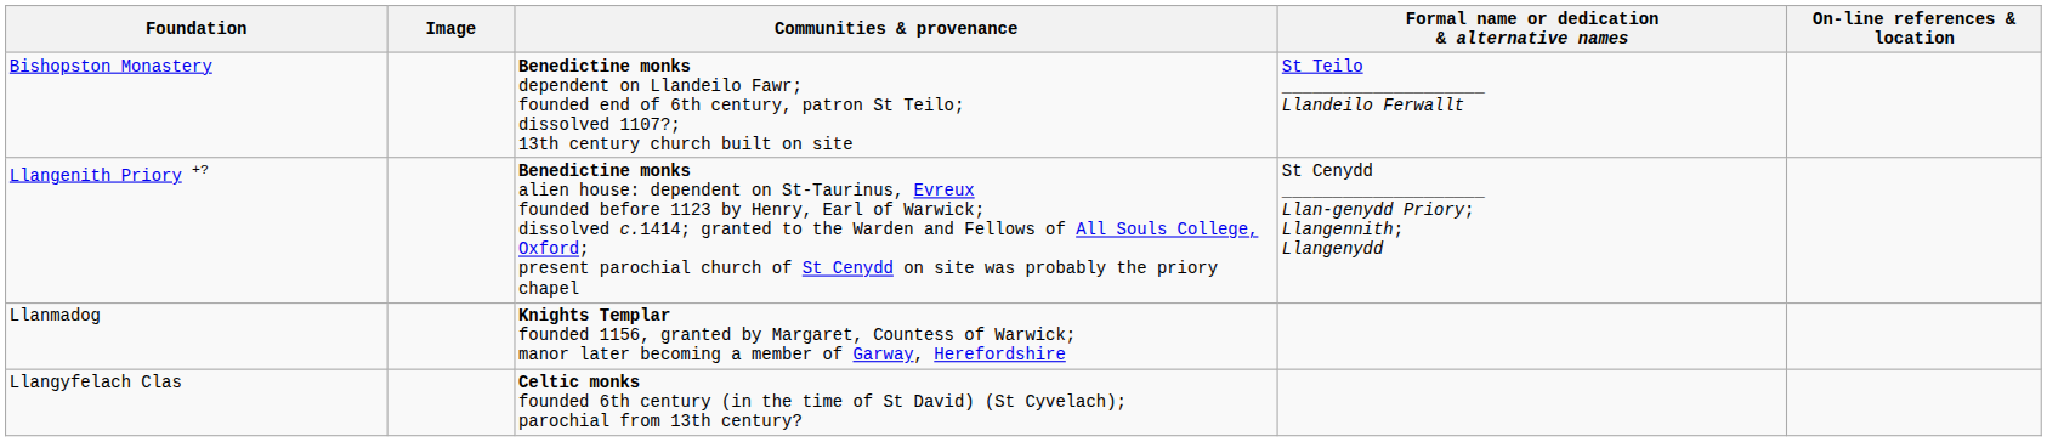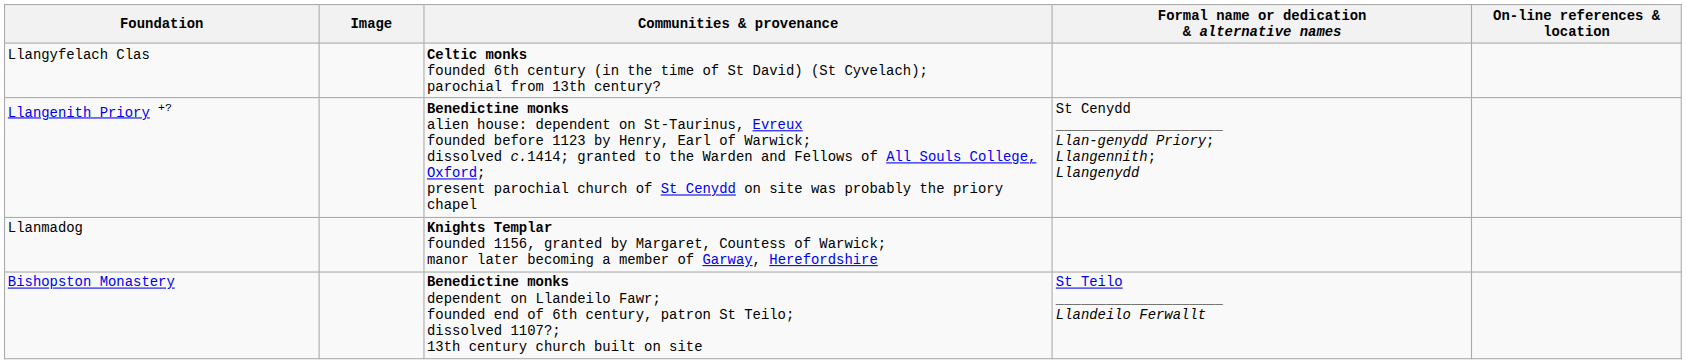 <table style="width:99%;" class="wikitable">
 <tr>
 <th style="width:15%;">Foundation</th>
 <th style="width:5%;">Image</th>
 <th style="width:30%;">Communities & provenance</th>
 <th style="width:20%;">Formal name or dedication <br>& <em>alternative names</em></th>
 <th style="width:10%;">On-line references & location</th>
 </tr>
 <tr valign=top>
-<td><a href='#'>Bishopston Monastery</a></td>
+<td>Llangyfelach Clas</td>
 <td></td>
-<td><strong>Benedictine monks</strong><br>dependent on Llandeilo Fawr;<br>founded end of 6th century, patron St Teilo;<br>dissolved 1107?;<br>13th century church built on site</td>
-<td><a href='#'>St Teilo</a><br>____________________<br><em>Llandeilo Ferwallt</em></td>
-<td><br><br></td>
+<td><strong>Celtic monks</strong><br>founded 6th century (in the time of St David) (St Cyvelach);<br>parochial from 13th century?</td>
+<td></td>
+<td></td>
 </tr>
 <tr valign=top>
 <td><a href='#'>Llangenith Priory</a> <sup>+?</sup></td>
 <td></td>
 <td><strong>Benedictine monks</strong><br><span>alien house</span>: dependent on St-Taurinus, <a href='#'>Evreux</a><br>founded before 1123 by Henry, Earl of Warwick;<br>dissolved <em>c.</em>1414; granted to the Warden and Fellows of <a href='#'>All Souls College, Oxford</a>;<br>present parochial church of <a href='#'>St Cenydd</a> on site was probably the priory chapel</td>
 <td>St Cenydd<br>____________________<br><em>Llan-genydd Priory</em>;<br><em>Llangennith</em>;<br><em>Llangenydd</em></td>
 <td><br><br></td>
 </tr>
 <tr valign=top>
 <td>Llanmadog</td>
 <td></td>
 <td><strong>Knights Templar</strong><br>founded 1156, granted by Margaret, Countess of Warwick;<br>manor later becoming a member of <a href='#'>Garway</a>, <a href='#'>Herefordshire</a></td>
 <td></td>
 <td></td>
 </tr>
 <tr valign=top>
-<td>Llangyfelach Clas</td>
+<td><a href='#'>Bishopston Monastery</a></td>
 <td></td>
-<td><strong>Celtic monks</strong><br>founded 6th century (in the time of St David) (St Cyvelach);<br>parochial from 13th century?</td>
-<td></td>
-<td></td>
+<td><strong>Benedictine monks</strong><br>dependent on Llandeilo Fawr;<br>founded end of 6th century, patron St Teilo;<br>dissolved 1107?;<br>13th century church built on site</td>
+<td><a href='#'>St Teilo</a><br>____________________<br><em>Llandeilo Ferwallt</em></td>
+<td><br><br></td>
 </tr>
 </table>
